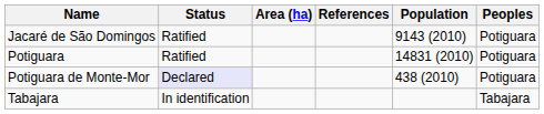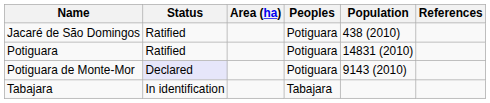 <table class="sortable wikitable">
 <tr>
 <th>Name</th>
 <th>Status</th>
 <th>Area (<a href='#'>ha</a>)</th>
+<th>Peoples</th>
+<th>Population</th>
 <th>References</th>
-<th>Population</th>
-<th>Peoples</th>
 </tr>
 <tr>
 <td>Jacaré de São Domingos</td>
 <td>Ratified</td>
 <td></td>
+<td>Potiguara</td>
+<td>438 (2010)</td>
 <td></td>
-<td>9143 (2010)</td>
-<td>Potiguara</td>
 </tr>
 <tr>
 <td>Potiguara</td>
 <td>Ratified</td>
 <td></td>
+<td>Potiguara</td>
+<td>14831 (2010)</td>
 <td></td>
-<td>14831 (2010)</td>
-<td>Potiguara</td>
 </tr>
 <tr>
 <td>Potiguara de Monte-Mor</td>
 <td style="background: lavender;">Declared</td>
 <td></td>
+<td>Potiguara</td>
+<td>9143 (2010)</td>
 <td></td>
-<td>438 (2010)</td>
-<td>Potiguara</td>
 </tr>
 <tr>
 <td>Tabajara</td>
 <td>In identification</td>
 <td></td>
+<td>Tabajara</td>
 <td></td>
 <td></td>
-<td>Tabajara</td>
 </tr>
 </table>
